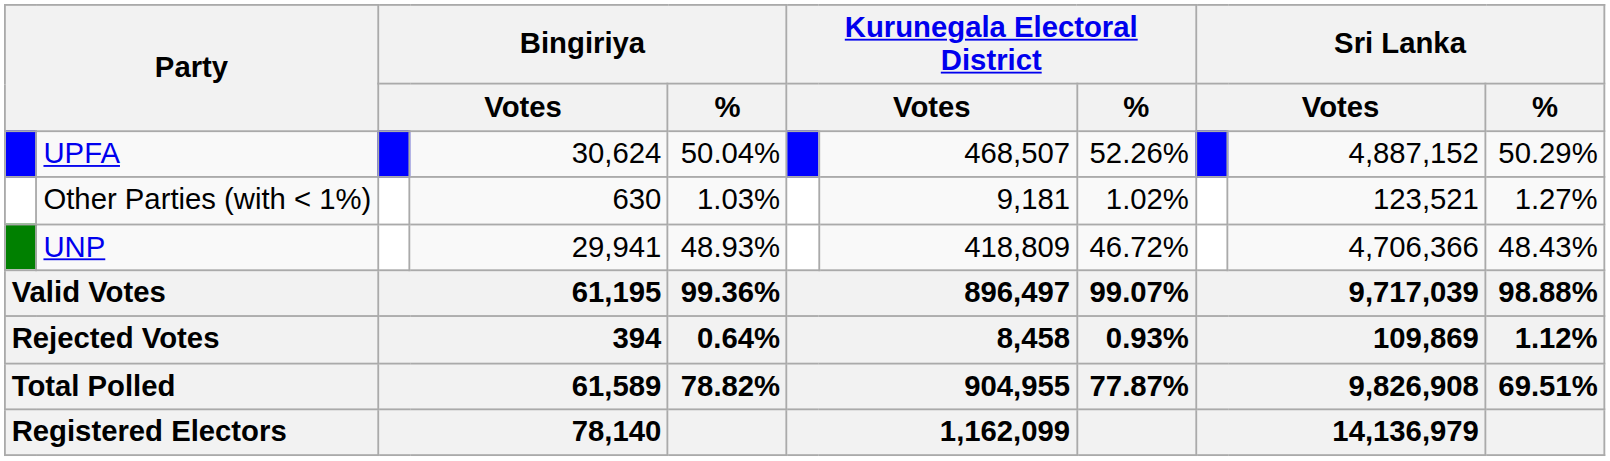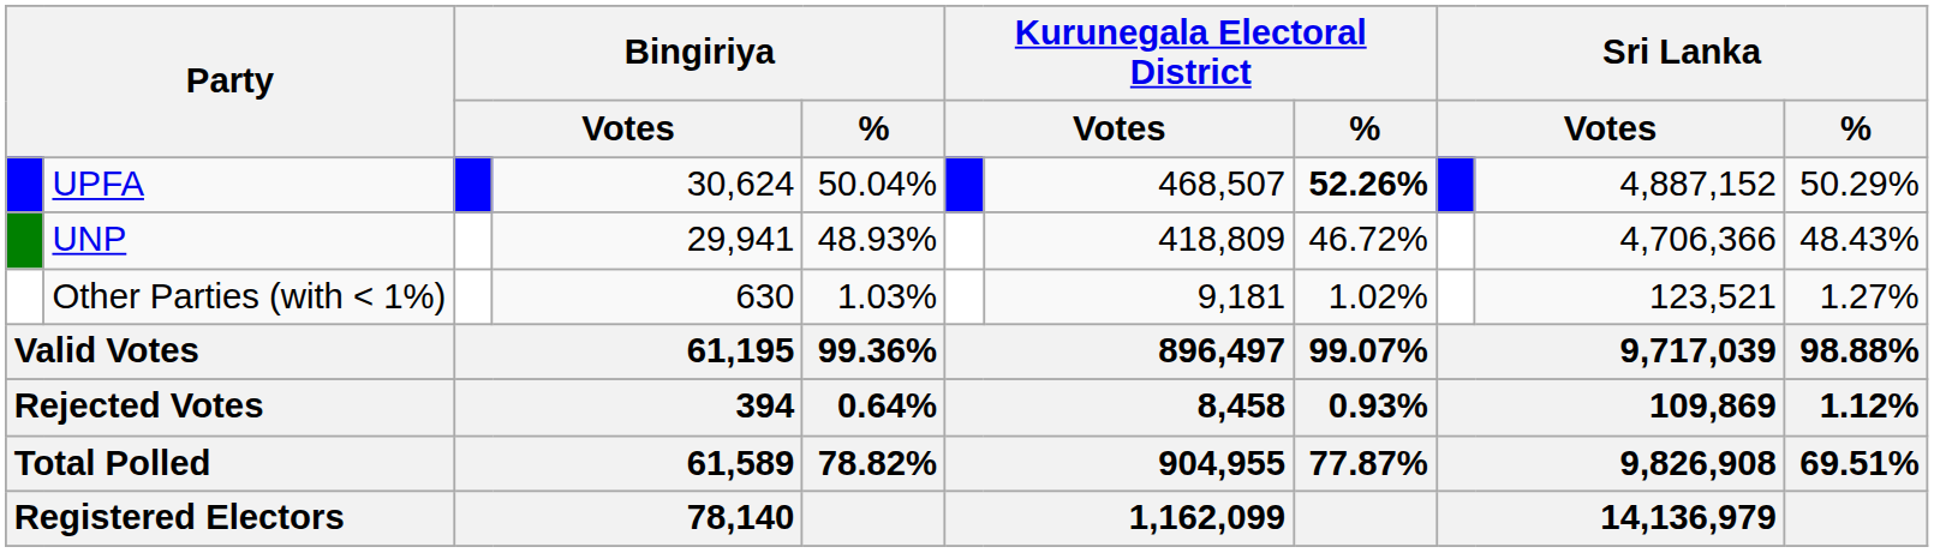 <table class="wikitable">
 <tr>
 <th colspan="2" width="144px"rowspan="2">Party</th>
 <th colspan="3" width="216px">Bingiriya</th>
 <th colspan="3" width="216px"><a href='#'>Kurunegala Electoral District</a></th>
 <th colspan="3" width="216px">Sri Lanka</th>
 </tr>
 <tr>
 <th colspan="2" width="144px">Votes</th>
 <th>%</th>
 <th colspan="2" width="144px">Votes</th>
 <th>%</th>
 <th colspan="2" width="144px">Votes</th>
 <th>%</th>
 </tr>
 <tr>
 <td style="background-color:blue;" width="10px"></td>
 <td style="text-align:left;"><a href='#'>UPFA</a></td>
 <td style="background-color:blue;" width="10px"></td>
 <td style="text-align:right;">30,624</td>
 <td style="text-align:right;">50.04%</td>
 <td style="background-color:blue;" width="10px"></td>
 <td style="text-align:right;">468,507</td>
-<td style="text-align:right;">52.26%</td>
+<td style="text-align:right;"><strong>52.26%</strong></td>
 <td style="background-color:blue;" width="10px"></td>
 <td style="text-align:right;">4,887,152</td>
 <td style="text-align:right;">50.29%</td>
+</tr>
+<tr>
+<td style="background-color:green;" width="10px"></td>
+<td style="text-align:left;"><a href='#'>UNP</a></td>
+<td style="background-color:white;" width="10px"></td>
+<td style="text-align:right;">29,941</td>
+<td style="text-align:right;">48.93%</td>
+<td style="background-color:white;" width="10px"></td>
+<td style="text-align:right;">418,809</td>
+<td style="text-align:right;">46.72%</td>
+<td style="background-color:white;" width="10px"></td>
+<td style="text-align:right;">4,706,366</td>
+<td style="text-align:right;">48.43%</td>
 </tr>
 <tr>
 <td style="background-color:white;" width="10px"></td>
 <td style="text-align:left;">Other Parties (with < 1%)</td>
 <td style="background-color:white;" width="10px"></td>
 <td style="text-align:right;">630</td>
 <td style="text-align:right;">1.03%</td>
 <td style="background-color:white;" width="10px"></td>
 <td style="text-align:right;">9,181</td>
 <td style="text-align:right;">1.02%</td>
 <td style="background-color:white;" width="10px"></td>
 <td style="text-align:right;">123,521</td>
 <td style="text-align:right;">1.27%</td>
-</tr>
-<tr>
-<td style="background-color:green;" width="10px"></td>
-<td style="text-align:left;"><a href='#'>UNP</a></td>
-<td style="background-color:white;" width="10px"></td>
-<td style="text-align:right;">29,941</td>
-<td style="text-align:right;">48.93%</td>
-<td style="background-color:white;" width="10px"></td>
-<td style="text-align:right;">418,809</td>
-<td style="text-align:right;">46.72%</td>
-<td style="background-color:white;" width="10px"></td>
-<td style="text-align:right;">4,706,366</td>
-<td style="text-align:right;">48.43%</td>
 </tr>
 <tr>
 <th colspan="2" width="144px"style="text-align:left;">Valid Votes</th>
 <th style="text-align:right;"colspan="2" width="144px">61,195</th>
 <th style="text-align:right;">99.36%</th>
 <th style="text-align:right;"colspan="2" width="144px">896,497</th>
 <th style="text-align:right;">99.07%</th>
 <th style="text-align:right;"colspan="2" width="144px">9,717,039</th>
 <th style="text-align:right;">98.88%</th>
 </tr>
 <tr>
 <th colspan="2" width="144px"style="text-align:left;">Rejected Votes</th>
 <th style="text-align:right;"colspan="2" width="144px">394</th>
 <th style="text-align:right;">0.64%</th>
 <th style="text-align:right;"colspan="2" width="144px">8,458</th>
 <th style="text-align:right;">0.93%</th>
 <th style="text-align:right;"colspan="2" width="144px">109,869</th>
 <th style="text-align:right;">1.12%</th>
 </tr>
 <tr>
 <th colspan="2" width="144px"style="text-align:left;">Total Polled</th>
 <th style="text-align:right;"colspan="2" width="144px">61,589</th>
 <th style="text-align:right;">78.82%</th>
 <th style="text-align:right;"colspan="2" width="144px">904,955</th>
 <th style="text-align:right;">77.87%</th>
 <th style="text-align:right;"colspan="2" width="144px">9,826,908</th>
 <th style="text-align:right;">69.51%</th>
 </tr>
 <tr>
 <th colspan="2" width="144px"style="text-align:left;">Registered Electors</th>
 <th style="text-align:right;"colspan="2" width="144px">78,140</th>
 <th></th>
 <th style="text-align:right;"colspan="2" width="144px">1,162,099</th>
 <th></th>
 <th style="text-align:right;"colspan="2" width="144px">14,136,979</th>
 <th></th>
 </tr>
 </table>
